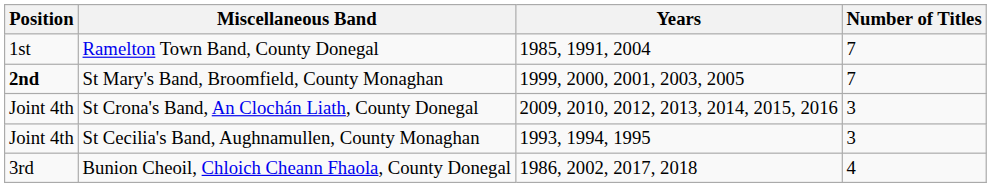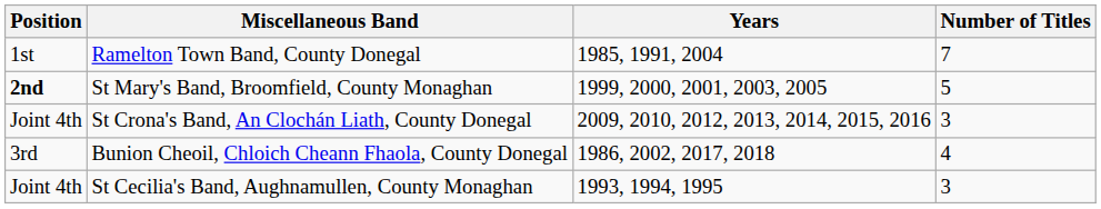 <table class="wikitable">
 <tr>
 <th>Position</th>
 <th>Miscellaneous Band</th>
 <th>Years</th>
 <th>Number of Titles</th>
 </tr>
 <tr>
 <td>1st</td>
 <td><a href='#'>Ramelton</a> Town Band, County Donegal</td>
 <td>1985, 1991, 2004</td>
 <td>7</td>
 </tr>
 <tr>
 <td><strong>2nd</strong></td>
 <td>St Mary's Band, Broomfield, County Monaghan</td>
 <td>1999, 2000, 2001, 2003, 2005</td>
-<td>7</td>
+<td>5</td>
 </tr>
 <tr>
 <td>Joint 4th</td>
 <td>St Crona's Band, <a href='#'>An Clochán Liath</a>, County Donegal</td>
 <td>2009, 2010, 2012, 2013, 2014, 2015, 2016</td>
 <td>3</td>
 </tr>
 <tr>
+<td>3rd</td>
+<td>Bunion Cheoil, <a href='#'>Chloich Cheann Fhaola</a>, County Donegal</td>
+<td>1986, 2002, 2017, 2018</td>
+<td>4</td>
+</tr>
+<tr>
 <td>Joint 4th</td>
 <td>St Cecilia's Band, Aughnamullen, County Monaghan</td>
 <td>1993, 1994, 1995</td>
 <td>3</td>
 </tr>
-<tr>
-<td>3rd</td>
-<td>Bunion Cheoil, <a href='#'>Chloich Cheann Fhaola</a>, County Donegal</td>
-<td>1986, 2002, 2017, 2018</td>
-<td>4</td>
-</tr>
 </table>
